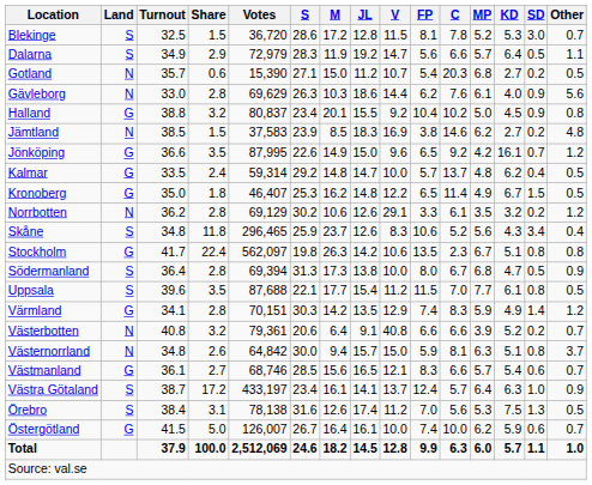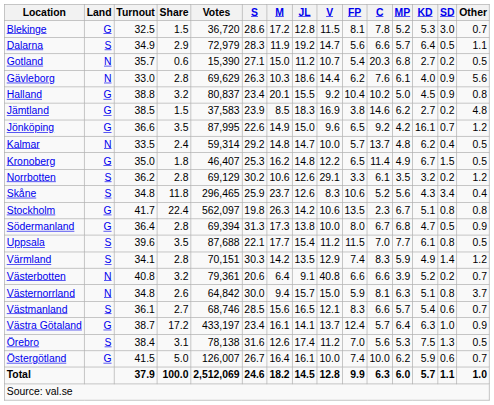 <table class="wikitable sortable" style=text-align:right>
 <tr>
 <th>Location</th>
 <th>Land</th>
 <th>Turnout</th>
 <th>Share</th>
 <th>Votes</th>
 <th><a href='#'>S</a></th>
 <th><a href='#'>M</a></th>
 <th><a href='#'>JL</a></th>
 <th><a href='#'>V</a></th>
 <th><a href='#'>FP</a></th>
 <th><a href='#'>C</a></th>
 <th><a href='#'>MP</a></th>
 <th><a href='#'>KD</a></th>
 <th><a href='#'>SD</a></th>
 <th>Other</th>
 </tr>
 <tr>
 <td align=left><a href='#'>Blekinge</a></td>
-<td><a href='#'>S</a></td>
+<td><a href='#'>G</a></td>
 <td>32.5</td>
 <td>1.5</td>
 <td>36,720</td>
 <td>28.6</td>
 <td>17.2</td>
 <td>12.8</td>
 <td>11.5</td>
 <td>8.1</td>
 <td>7.8</td>
 <td>5.2</td>
 <td>5.3</td>
 <td>3.0</td>
 <td>0.7</td>
 </tr>
 <tr>
 <td align=left><a href='#'>Dalarna</a></td>
 <td><a href='#'>S</a></td>
 <td>34.9</td>
 <td>2.9</td>
 <td>72,979</td>
 <td>28.3</td>
 <td>11.9</td>
 <td>19.2</td>
 <td>14.7</td>
 <td>5.6</td>
 <td>6.6</td>
 <td>5.7</td>
 <td>6.4</td>
 <td>0.5</td>
 <td>1.1</td>
 </tr>
 <tr>
 <td align=left><a href='#'>Gotland</a></td>
 <td><a href='#'>N</a></td>
 <td>35.7</td>
 <td>0.6</td>
 <td>15,390</td>
 <td>27.1</td>
 <td>15.0</td>
 <td>11.2</td>
 <td>10.7</td>
 <td>5.4</td>
 <td>20.3</td>
 <td>6.8</td>
 <td>2.7</td>
 <td>0.2</td>
 <td>0.5</td>
 </tr>
 <tr>
 <td align=left><a href='#'>Gävleborg</a></td>
 <td><a href='#'>N</a></td>
 <td>33.0</td>
 <td>2.8</td>
 <td>69,629</td>
 <td>26.3</td>
 <td>10.3</td>
 <td>18.6</td>
 <td>14.4</td>
 <td>6.2</td>
 <td>7.6</td>
 <td>6.1</td>
 <td>4.0</td>
 <td>0.9</td>
 <td>5.6</td>
 </tr>
 <tr>
 <td align=left><a href='#'>Halland</a></td>
 <td><a href='#'>G</a></td>
 <td>38.8</td>
 <td>3.2</td>
 <td>80,837</td>
 <td>23.4</td>
 <td>20.1</td>
 <td>15.5</td>
 <td>9.2</td>
 <td>10.4</td>
 <td>10.2</td>
 <td>5.0</td>
 <td>4.5</td>
 <td>0.9</td>
 <td>0.8</td>
 </tr>
 <tr>
 <td align=left><a href='#'>Jämtland</a></td>
-<td><a href='#'>N</a></td>
+<td><a href='#'>G</a></td>
 <td>38.5</td>
 <td>1.5</td>
 <td>37,583</td>
 <td>23.9</td>
 <td>8.5</td>
 <td>18.3</td>
 <td>16.9</td>
 <td>3.8</td>
 <td>14.6</td>
 <td>6.2</td>
 <td>2.7</td>
 <td>0.2</td>
 <td>4.8</td>
 </tr>
 <tr>
 <td align=left><a href='#'>Jönköping</a></td>
 <td><a href='#'>G</a></td>
 <td>36.6</td>
 <td>3.5</td>
 <td>87,995</td>
 <td>22.6</td>
 <td>14.9</td>
 <td>15.0</td>
 <td>9.6</td>
 <td>6.5</td>
 <td>9.2</td>
 <td>4.2</td>
 <td>16.1</td>
 <td>0.7</td>
 <td>1.2</td>
 </tr>
 <tr>
 <td align=left><a href='#'>Kalmar</a></td>
-<td><a href='#'>G</a></td>
+<td><a href='#'>N</a></td>
 <td>33.5</td>
 <td>2.4</td>
 <td>59,314</td>
 <td>29.2</td>
 <td>14.8</td>
 <td>14.7</td>
 <td>10.0</td>
 <td>5.7</td>
 <td>13.7</td>
 <td>4.8</td>
 <td>6.2</td>
 <td>0.4</td>
 <td>0.5</td>
 </tr>
 <tr>
 <td align=left><a href='#'>Kronoberg</a></td>
 <td><a href='#'>G</a></td>
 <td>35.0</td>
 <td>1.8</td>
 <td>46,407</td>
 <td>25.3</td>
 <td>16.2</td>
 <td>14.8</td>
 <td>12.2</td>
 <td>6.5</td>
 <td>11.4</td>
 <td>4.9</td>
 <td>6.7</td>
 <td>1.5</td>
 <td>0.5</td>
 </tr>
 <tr>
 <td align=left><a href='#'>Norrbotten</a></td>
-<td><a href='#'>N</a></td>
+<td><a href='#'>S</a></td>
 <td>36.2</td>
 <td>2.8</td>
 <td>69,129</td>
 <td>30.2</td>
 <td>10.6</td>
 <td>12.6</td>
 <td>29.1</td>
 <td>3.3</td>
 <td>6.1</td>
 <td>3.5</td>
 <td>3.2</td>
 <td>0.2</td>
 <td>1.2</td>
 </tr>
 <tr>
 <td align=left><a href='#'>Skåne</a></td>
 <td><a href='#'>S</a></td>
 <td>34.8</td>
 <td>11.8</td>
 <td>296,465</td>
 <td>25.9</td>
 <td>23.7</td>
 <td>12.6</td>
 <td>8.3</td>
 <td>10.6</td>
 <td>5.2</td>
 <td>5.6</td>
 <td>4.3</td>
 <td>3.4</td>
 <td>0.4</td>
 </tr>
 <tr>
 <td align=left><a href='#'>Stockholm</a></td>
 <td><a href='#'>G</a></td>
 <td>41.7</td>
 <td>22.4</td>
 <td>562,097</td>
 <td>19.8</td>
 <td>26.3</td>
 <td>14.2</td>
 <td>10.6</td>
 <td>13.5</td>
 <td>2.3</td>
 <td>6.7</td>
 <td>5.1</td>
 <td>0.8</td>
 <td>0.8</td>
 </tr>
 <tr>
 <td align=left><a href='#'>Södermanland</a></td>
-<td><a href='#'>S</a></td>
+<td><a href='#'>G</a></td>
 <td>36.4</td>
 <td>2.8</td>
 <td>69,394</td>
 <td>31.3</td>
 <td>17.3</td>
 <td>13.8</td>
 <td>10.0</td>
 <td>8.0</td>
 <td>6.7</td>
 <td>6.8</td>
 <td>4.7</td>
 <td>0.5</td>
 <td>0.9</td>
 </tr>
 <tr>
 <td align=left><a href='#'>Uppsala</a></td>
 <td><a href='#'>S</a></td>
 <td>39.6</td>
 <td>3.5</td>
 <td>87,688</td>
 <td>22.1</td>
 <td>17.7</td>
 <td>15.4</td>
 <td>11.2</td>
 <td>11.5</td>
 <td>7.0</td>
 <td>7.7</td>
 <td>6.1</td>
 <td>0.8</td>
 <td>0.5</td>
 </tr>
 <tr>
 <td align=left><a href='#'>Värmland</a></td>
-<td><a href='#'>G</a></td>
+<td><a href='#'>S</a></td>
 <td>34.1</td>
 <td>2.8</td>
 <td>70,151</td>
 <td>30.3</td>
 <td>14.2</td>
 <td>13.5</td>
 <td>12.9</td>
 <td>7.4</td>
 <td>8.3</td>
 <td>5.9</td>
 <td>4.9</td>
 <td>1.4</td>
 <td>1.2</td>
 </tr>
 <tr>
 <td align=left><a href='#'>Västerbotten</a></td>
 <td><a href='#'>N</a></td>
 <td>40.8</td>
 <td>3.2</td>
 <td>79,361</td>
 <td>20.6</td>
 <td>6.4</td>
 <td>9.1</td>
 <td>40.8</td>
 <td>6.6</td>
 <td>6.6</td>
 <td>3.9</td>
 <td>5.2</td>
 <td>0.2</td>
 <td>0.7</td>
 </tr>
 <tr>
 <td align=left><a href='#'>Västernorrland</a></td>
 <td><a href='#'>N</a></td>
 <td>34.8</td>
 <td>2.6</td>
 <td>64,842</td>
 <td>30.0</td>
 <td>9.4</td>
 <td>15.7</td>
 <td>15.0</td>
 <td>5.9</td>
 <td>8.1</td>
 <td>6.3</td>
 <td>5.1</td>
 <td>0.8</td>
 <td>3.7</td>
 </tr>
 <tr>
 <td align=left><a href='#'>Västmanland</a></td>
-<td><a href='#'>G</a></td>
+<td><a href='#'>S</a></td>
 <td>36.1</td>
 <td>2.7</td>
 <td>68,746</td>
 <td>28.5</td>
 <td>15.6</td>
 <td>16.5</td>
 <td>12.1</td>
 <td>8.3</td>
 <td>6.6</td>
 <td>5.7</td>
 <td>5.4</td>
 <td>0.6</td>
 <td>0.7</td>
 </tr>
 <tr>
 <td align=left><a href='#'>Västra Götaland</a></td>
-<td><a href='#'>S</a></td>
+<td><a href='#'>G</a></td>
 <td>38.7</td>
 <td>17.2</td>
 <td>433,197</td>
 <td>23.4</td>
 <td>16.1</td>
 <td>14.1</td>
 <td>13.7</td>
 <td>12.4</td>
 <td>5.7</td>
 <td>6.4</td>
 <td>6.3</td>
 <td>1.0</td>
 <td>0.9</td>
 </tr>
 <tr>
 <td align=left><a href='#'>Örebro</a></td>
 <td><a href='#'>S</a></td>
 <td>38.4</td>
 <td>3.1</td>
 <td>78,138</td>
 <td>31.6</td>
 <td>12.6</td>
 <td>17.4</td>
 <td>11.2</td>
 <td>7.0</td>
 <td>5.6</td>
 <td>5.3</td>
 <td>7.5</td>
 <td>1.3</td>
 <td>0.5</td>
 </tr>
 <tr>
 <td align=left><a href='#'>Östergötland</a></td>
 <td><a href='#'>G</a></td>
 <td>41.5</td>
 <td>5.0</td>
 <td>126,007</td>
 <td>26.7</td>
 <td>16.4</td>
 <td>16.1</td>
 <td>10.0</td>
 <td>7.4</td>
 <td>10.0</td>
 <td>6.2</td>
 <td>5.9</td>
 <td>0.6</td>
 <td>0.7</td>
 </tr>
 <tr>
 <td align=left><strong>Total</strong></td>
 <td></td>
 <td><strong>37.9</strong></td>
 <td><strong>100.0</strong></td>
 <td><strong>2,512,069</strong></td>
 <td><strong>24.6</strong></td>
 <td><strong>18.2</strong></td>
 <td><strong>14.5</strong></td>
 <td><strong>12.8</strong></td>
 <td><strong>9.9</strong></td>
 <td><strong>6.3</strong></td>
 <td><strong>6.0</strong></td>
 <td><strong>5.7</strong></td>
 <td><strong>1.1</strong></td>
 <td><strong>1.0</strong></td>
 </tr>
 <tr>
 <td align=left colspan=15>Source: val.se </td>
 </tr>
 </table>
